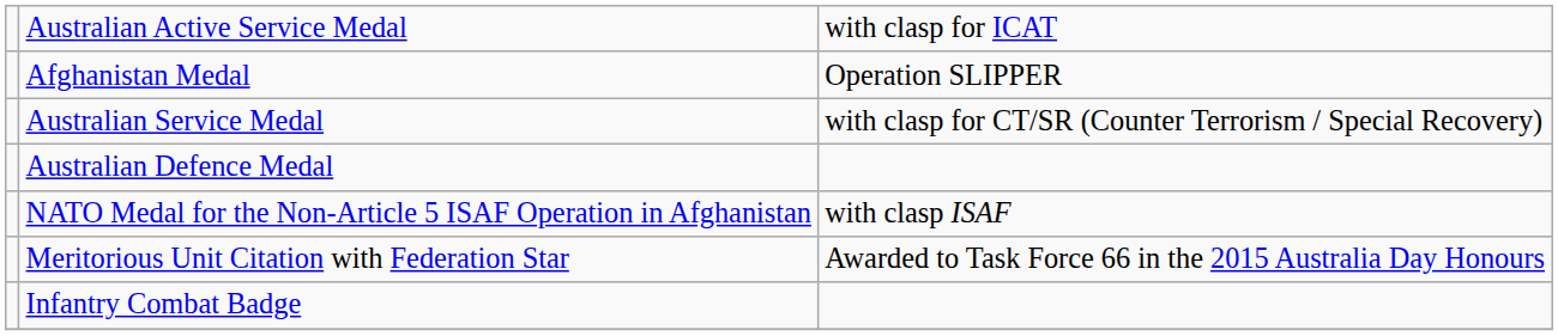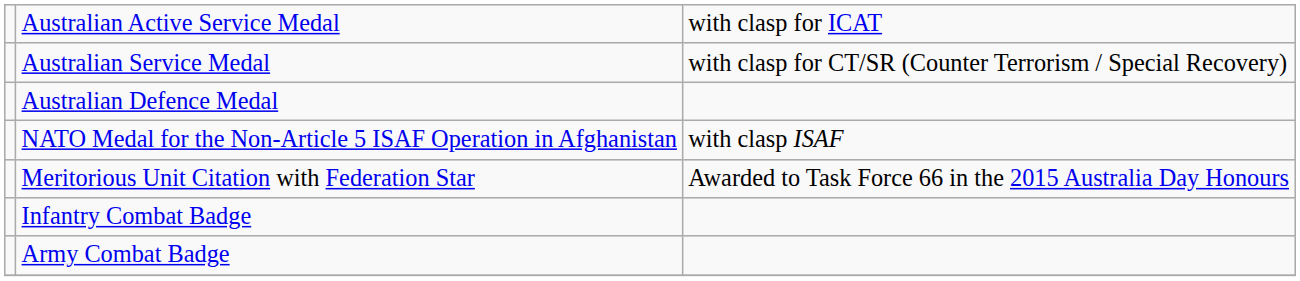 <table class="wikitable">
 <tr>
 <td></td>
 <td><a href='#'>Australian Active Service Medal</a></td>
 <td>with clasp for <a href='#'>ICAT</a></td>
-</tr>
-<tr>
-<td></td>
-<td><a href='#'>Afghanistan Medal</a></td>
-<td>Operation SLIPPER</td>
 </tr>
 <tr>
 <td></td>
 <td><a href='#'>Australian Service Medal</a></td>
 <td>with clasp for CT/SR (Counter Terrorism / Special Recovery)</td>
 </tr>
 <tr>
 <td></td>
 <td><a href='#'>Australian Defence Medal</a></td>
 <td></td>
 </tr>
 <tr>
 <td></td>
 <td><a href='#'>NATO Medal for the Non-Article 5 ISAF Operation in Afghanistan</a></td>
 <td>with clasp <em>ISAF</em></td>
 </tr>
 <tr>
 <td></td>
 <td><a href='#'>Meritorious Unit Citation</a> with <a href='#'>Federation Star</a></td>
 <td>Awarded to Task Force 66 in the <a href='#'>2015 Australia Day Honours</a></td>
 </tr>
 <tr>
 <td></td>
 <td><a href='#'>Infantry Combat Badge</a></td>
 <td></td>
 </tr>
 <tr>
+<td></td>
+<td><a href='#'>Army Combat Badge</a></td>
+<td></td>
+</tr>
+<tr>
 </tr>
 </table>
